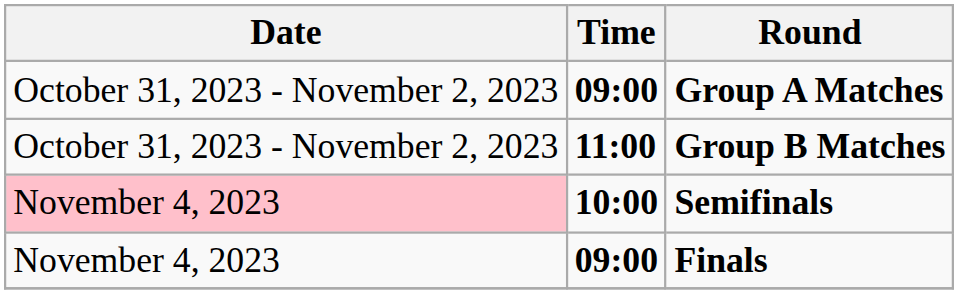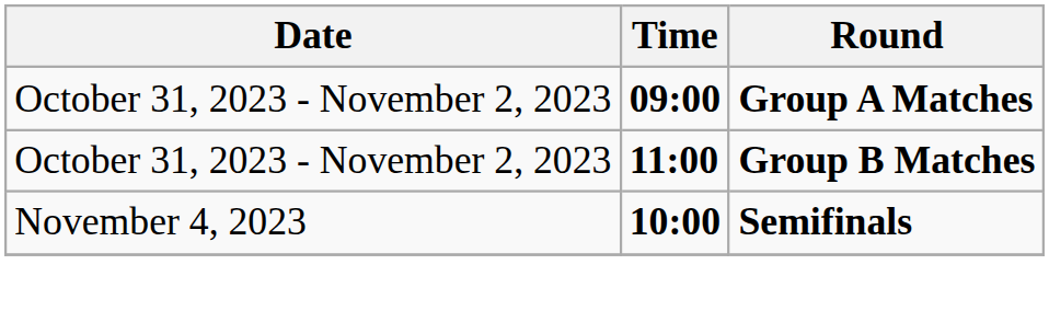 <table class="wikitable">
 <tr>
 <th>Date</th>
 <th>Time</th>
 <th>Round</th>
 </tr>
 <tr>
 <td>October 31, 2023 - November 2, 2023</td>
 <td><strong>09:00</strong></td>
 <td><strong>Group A Matches</strong></td>
 </tr>
 <tr>
 <td>October 31, 2023 - November 2, 2023</td>
 <td><strong>11:00</strong></td>
 <td><strong>Group B Matches</strong></td>
 </tr>
 <tr>
-<td style="background: pink;">November 4, 2023</td>
+<td>November 4, 2023</td>
 <td><strong>10:00</strong></td>
 <td><strong>Semifinals</strong></td>
 </tr>
 <tr>
-<td>November 4, 2023</td>
-<td><strong>09:00</strong></td>
-<td><strong>Finals</strong></td>
-</tr>
-<tr>
 </tr>
 </table>
